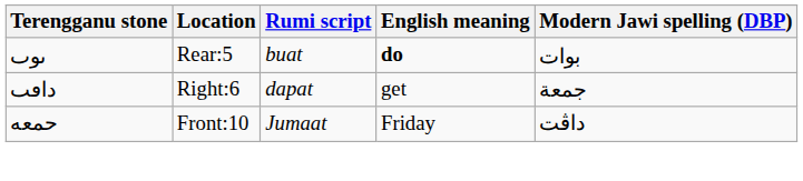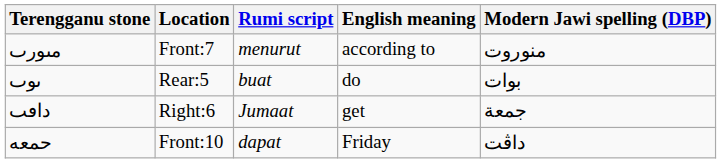 <table class="wikitable" style="margin: 1em auto 1em auto;">
 <tr>
 <th>Terengganu stone</th>
 <th>Location</th>
 <th><a href='#'>Rumi script</a></th>
 <th>English meaning</th>
 <th>Modern Jawi spelling (<a href='#'>DBP</a>)</th>
 </tr>
 <tr>
+<td>مٮورٮ</td>
+<td>Front:7</td>
+<td><em>menurut</em></td>
+<td>according to</td>
+<td>منوروت</td>
+</tr>
+<tr>
 <td>ٮوٮ</td>
 <td>Rear:5</td>
 <td><em>buat</em></td>
-<td><strong>do</strong></td>
+<td>do</td>
 <td>بوات</td>
 </tr>
 <tr>
 <td>داٯٮ</td>
 <td>Right:6</td>
-<td><em>dapat</em></td>
+<td><em>Jumaat</em></td>
 <td>get</td>
 <td>جمعة</td>
 </tr>
 <tr>
 <td>حمعه</td>
 <td>Front:10</td>
-<td><em>Jumaat</em></td>
+<td><em>dapat</em></td>
 <td>Friday</td>
 <td>داڤت</td>
 </tr>
 </table>
